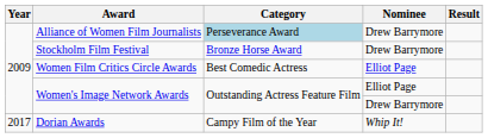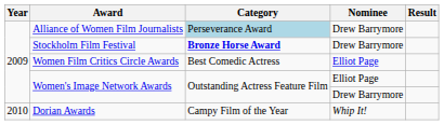 <table class="wikitable sortable">
 <tr>
 <th>Year</th>
 <th>Award</th>
 <th>Category</th>
 <th>Nominee</th>
 <th>Result</th>
 </tr>
 <tr>
 <td rowspan="5">2009</td>
 <td><a href='#'>Alliance of Women Film Journalists</a></td>
 <td style="background: lightblue;">Perseverance Award</td>
 <td>Drew Barrymore</td>
 <td></td>
 </tr>
 <tr>
 <td><a href='#'>Stockholm Film Festival</a></td>
-<td><a href='#'>Bronze Horse Award</a></td>
+<td><strong><a href='#'>Bronze Horse Award</a></strong></td>
 <td>Drew Barrymore</td>
 <td></td>
 </tr>
 <tr>
 <td><a href='#'>Women Film Critics Circle Awards</a></td>
 <td>Best Comedic Actress</td>
 <td><a href='#'>Elliot Page</a></td>
 <td></td>
 </tr>
 <tr>
 <td rowspan="2"><a href='#'>Women's Image Network Awards</a></td>
 <td rowspan="2">Outstanding Actress Feature Film</td>
 <td>Elliot Page</td>
 <td></td>
 </tr>
 <tr>
 <td>Drew Barrymore</td>
 <td></td>
 </tr>
 <tr>
-<td>2017</td>
+<td>2010</td>
 <td><a href='#'>Dorian Awards</a></td>
 <td>Campy Film of the Year</td>
 <td><em>Whip It!</em></td>
 <td></td>
 </tr>
 </table>
